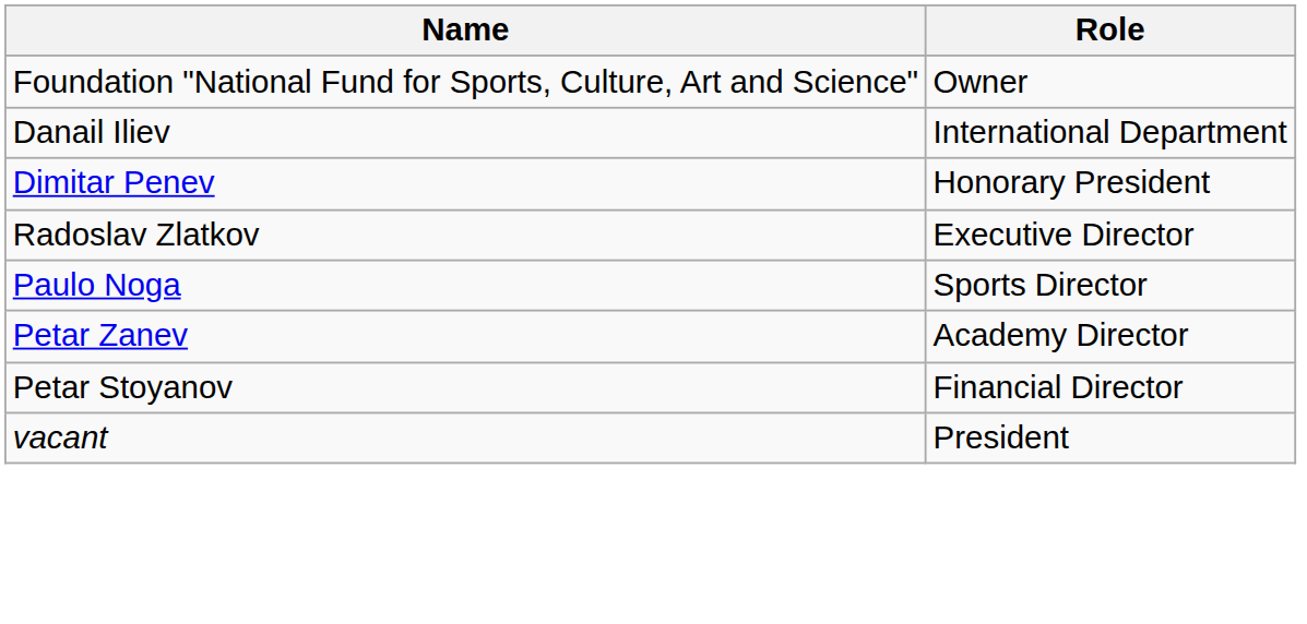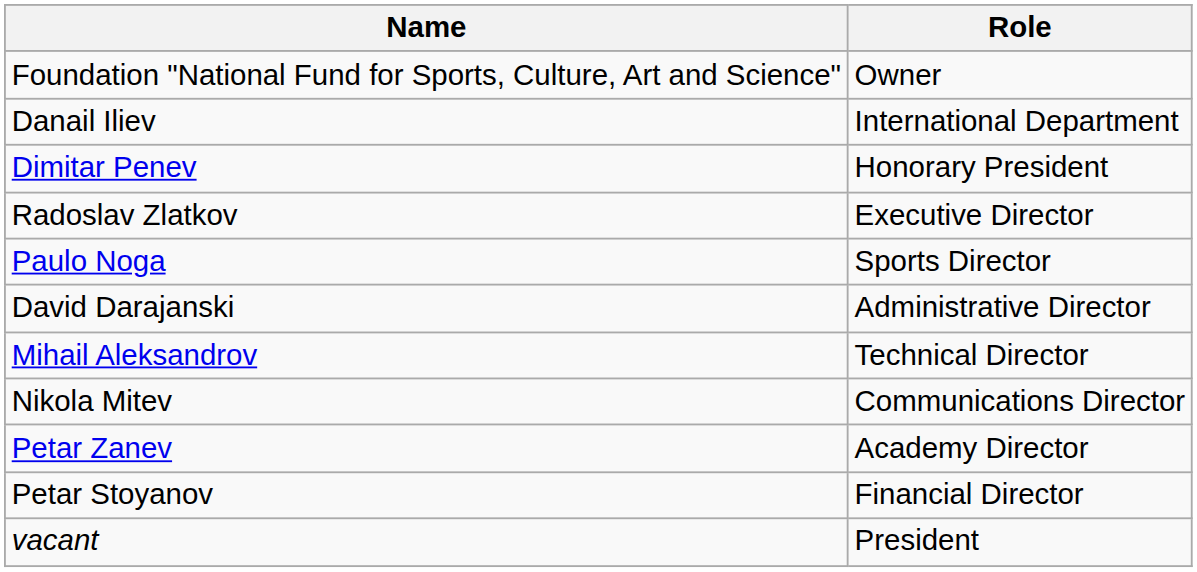 <table class="wikitable">
 <tr>
 <th>Name</th>
 <th>Role</th>
 </tr>
 <tr>
 <td>  Foundation "National Fund for Sports, Culture, Art and Science"</td>
 <td>Owner</td>
 </tr>
 <tr>
 <td> Danail Iliev</td>
 <td>International Department</td>
 </tr>
 <tr>
 <td> <a href='#'>Dimitar Penev</a></td>
 <td>Honorary President</td>
 </tr>
 <tr>
 <td> Radoslav Zlatkov</td>
 <td>Executive Director</td>
 </tr>
 <tr>
 <td>  <a href='#'>Paulo Noga</a></td>
 <td>Sports Director</td>
 </tr>
 <tr>
+<td> David Darajanski</td>
+<td>Administrative Director</td>
+</tr>
+<tr>
+<td> <a href='#'>Mihail Aleksandrov</a></td>
+<td>Technical Director</td>
+</tr>
+<tr>
+<td> Nikola Mitev</td>
+<td>Communications Director</td>
+</tr>
+<tr>
 <td> <a href='#'>Petar Zanev</a></td>
 <td>Academy Director</td>
 </tr>
 <tr>
 <td> Petar Stoyanov</td>
 <td>Financial Director</td>
 </tr>
 <tr>
 <td> <em>vacant</em></td>
 <td>President</td>
 </tr>
 </table>
